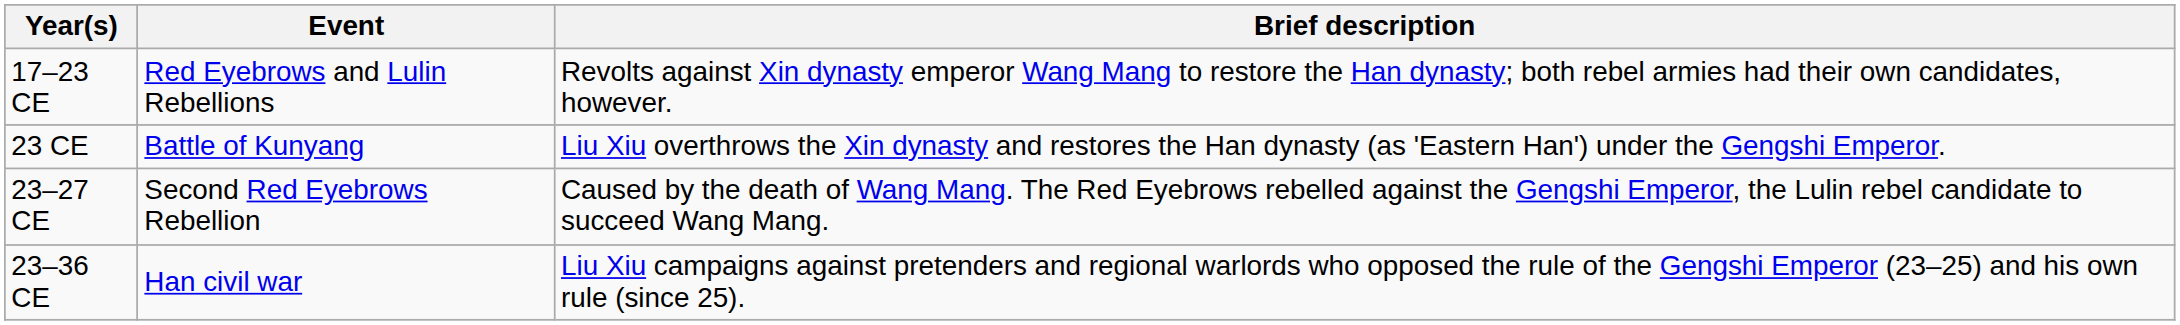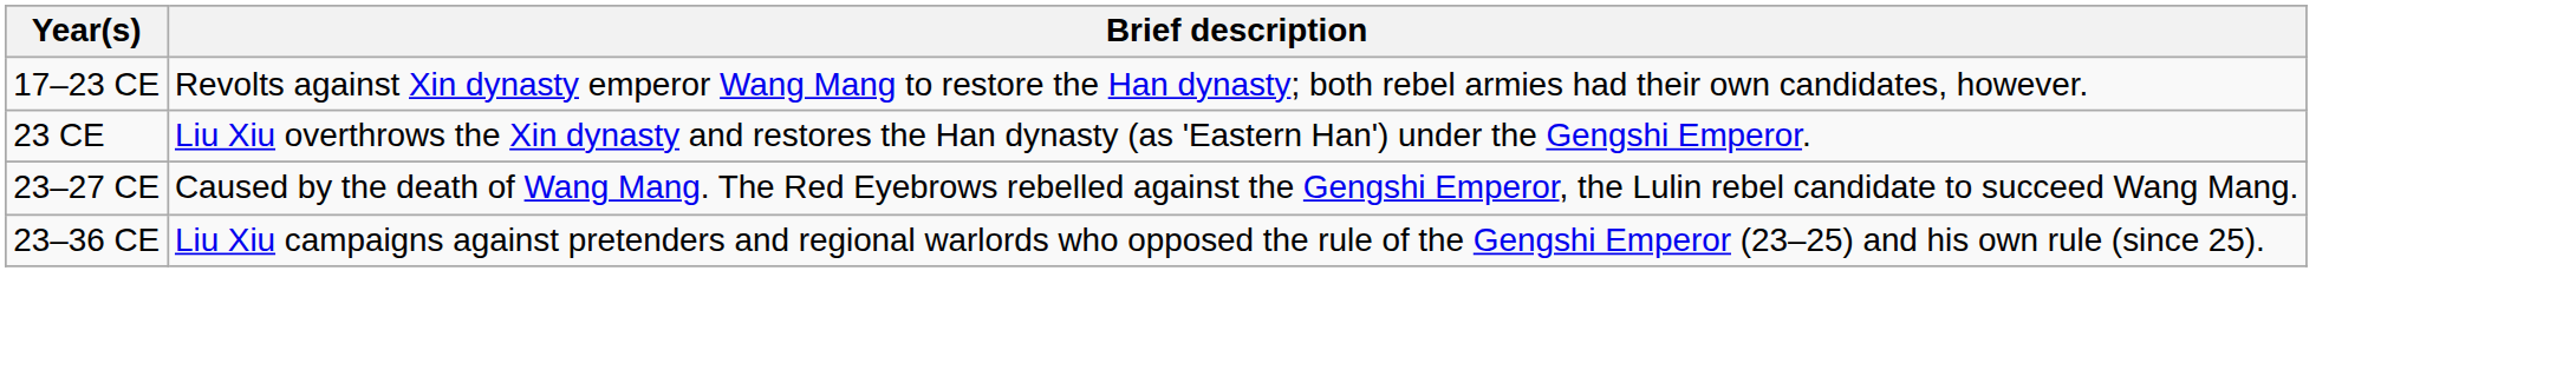 <table class=wikitable>
 <tr>
 <th>Year(s)</th>
-<th>Event</th>
 <th>Brief description</th>
 </tr>
 <tr>
 <td>17–23 CE</td>
-<td><a href='#'>Red Eyebrows</a> and <a href='#'>Lulin</a> Rebellions</td>
 <td>Revolts against <a href='#'>Xin dynasty</a> emperor <a href='#'>Wang Mang</a> to restore the <a href='#'>Han dynasty</a>; both rebel armies had their own candidates, however.</td>
 </tr>
 <tr>
 <td>23 CE</td>
-<td><a href='#'>Battle of Kunyang</a></td>
 <td><a href='#'>Liu Xiu</a> overthrows the <a href='#'>Xin dynasty</a> and restores the Han dynasty (as 'Eastern Han') under the <a href='#'>Gengshi Emperor</a>.</td>
 </tr>
 <tr>
 <td>23–27 CE</td>
-<td>Second <a href='#'>Red Eyebrows</a> Rebellion</td>
 <td>Caused by the death of <a href='#'>Wang Mang</a>. The Red Eyebrows rebelled against the <a href='#'>Gengshi Emperor</a>, the Lulin rebel candidate to succeed Wang Mang.</td>
 </tr>
 <tr>
 <td>23–36 CE</td>
-<td><a href='#'>Han civil war</a></td>
 <td><a href='#'>Liu Xiu</a> campaigns against pretenders and regional warlords who opposed the rule of the <a href='#'>Gengshi Emperor</a> (23–25) and his own rule (since 25).</td>
 </tr>
 </table>
